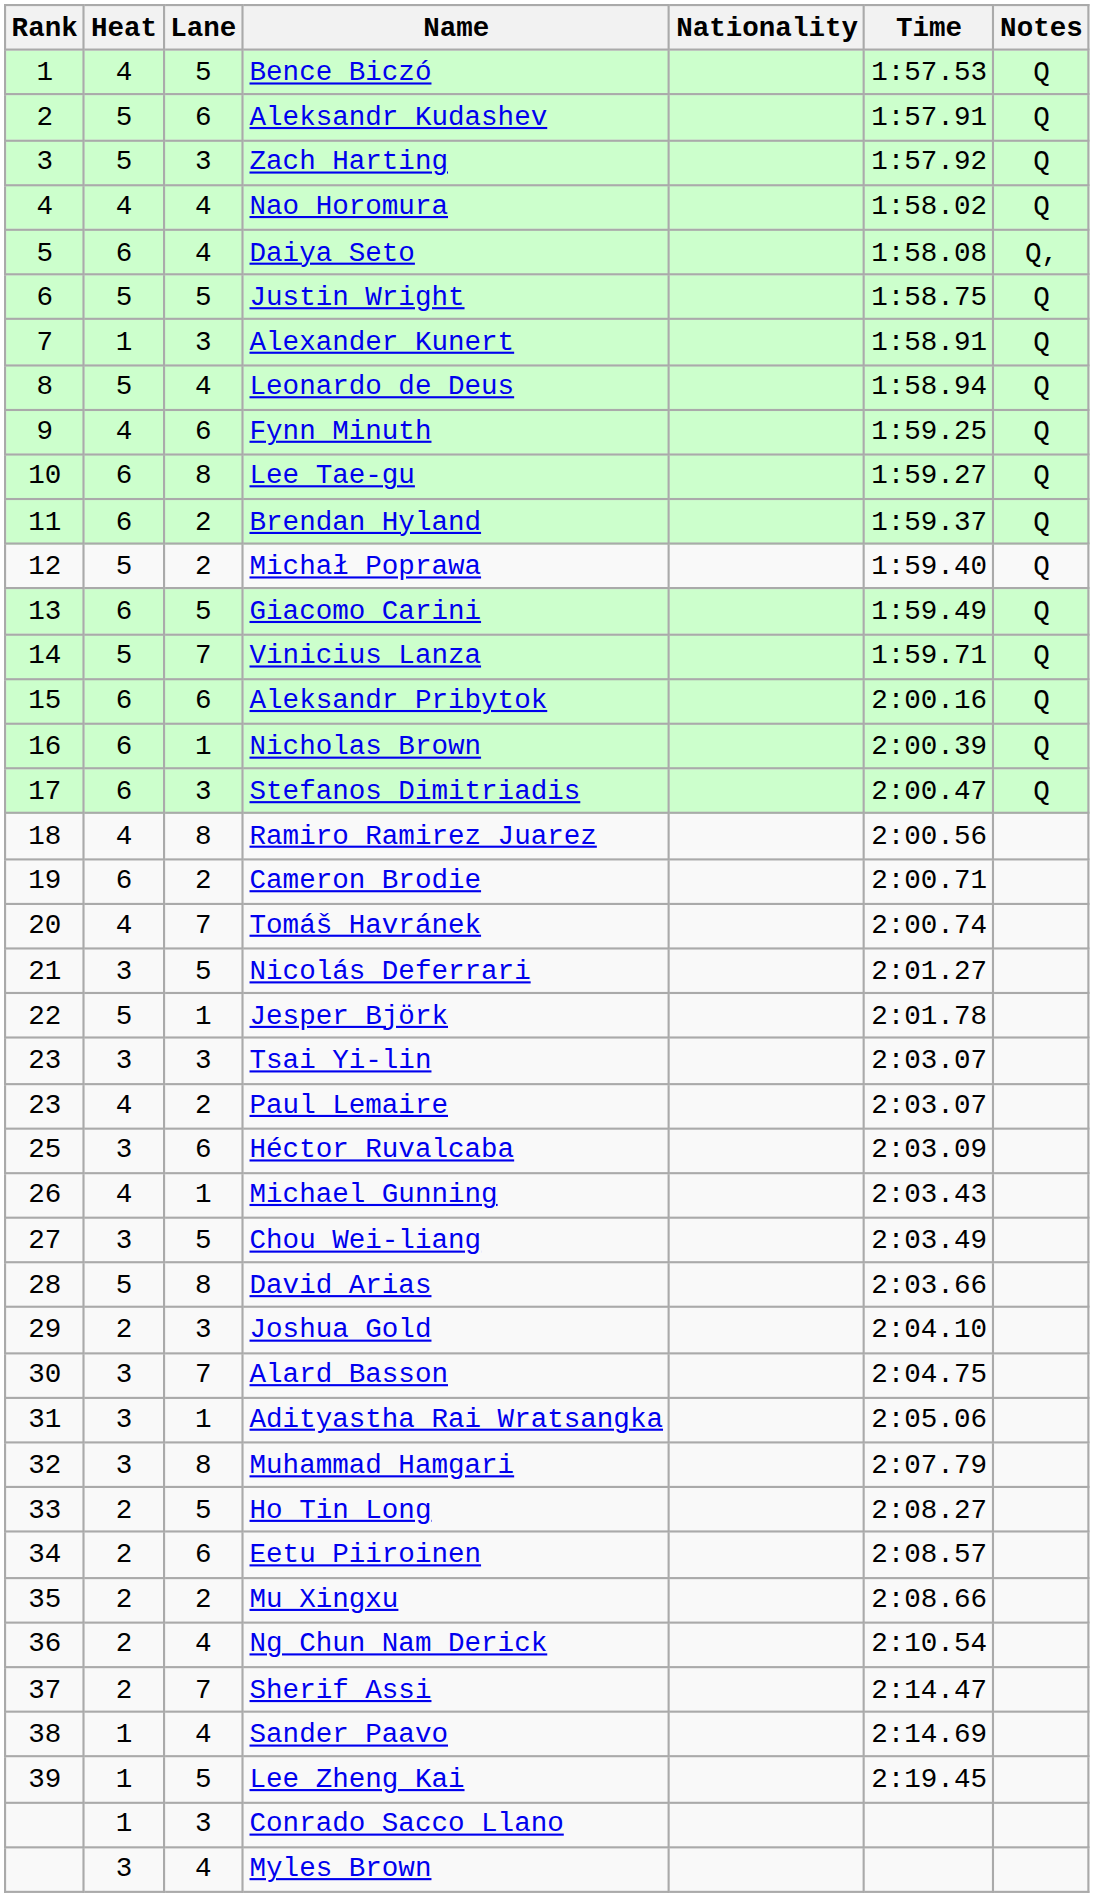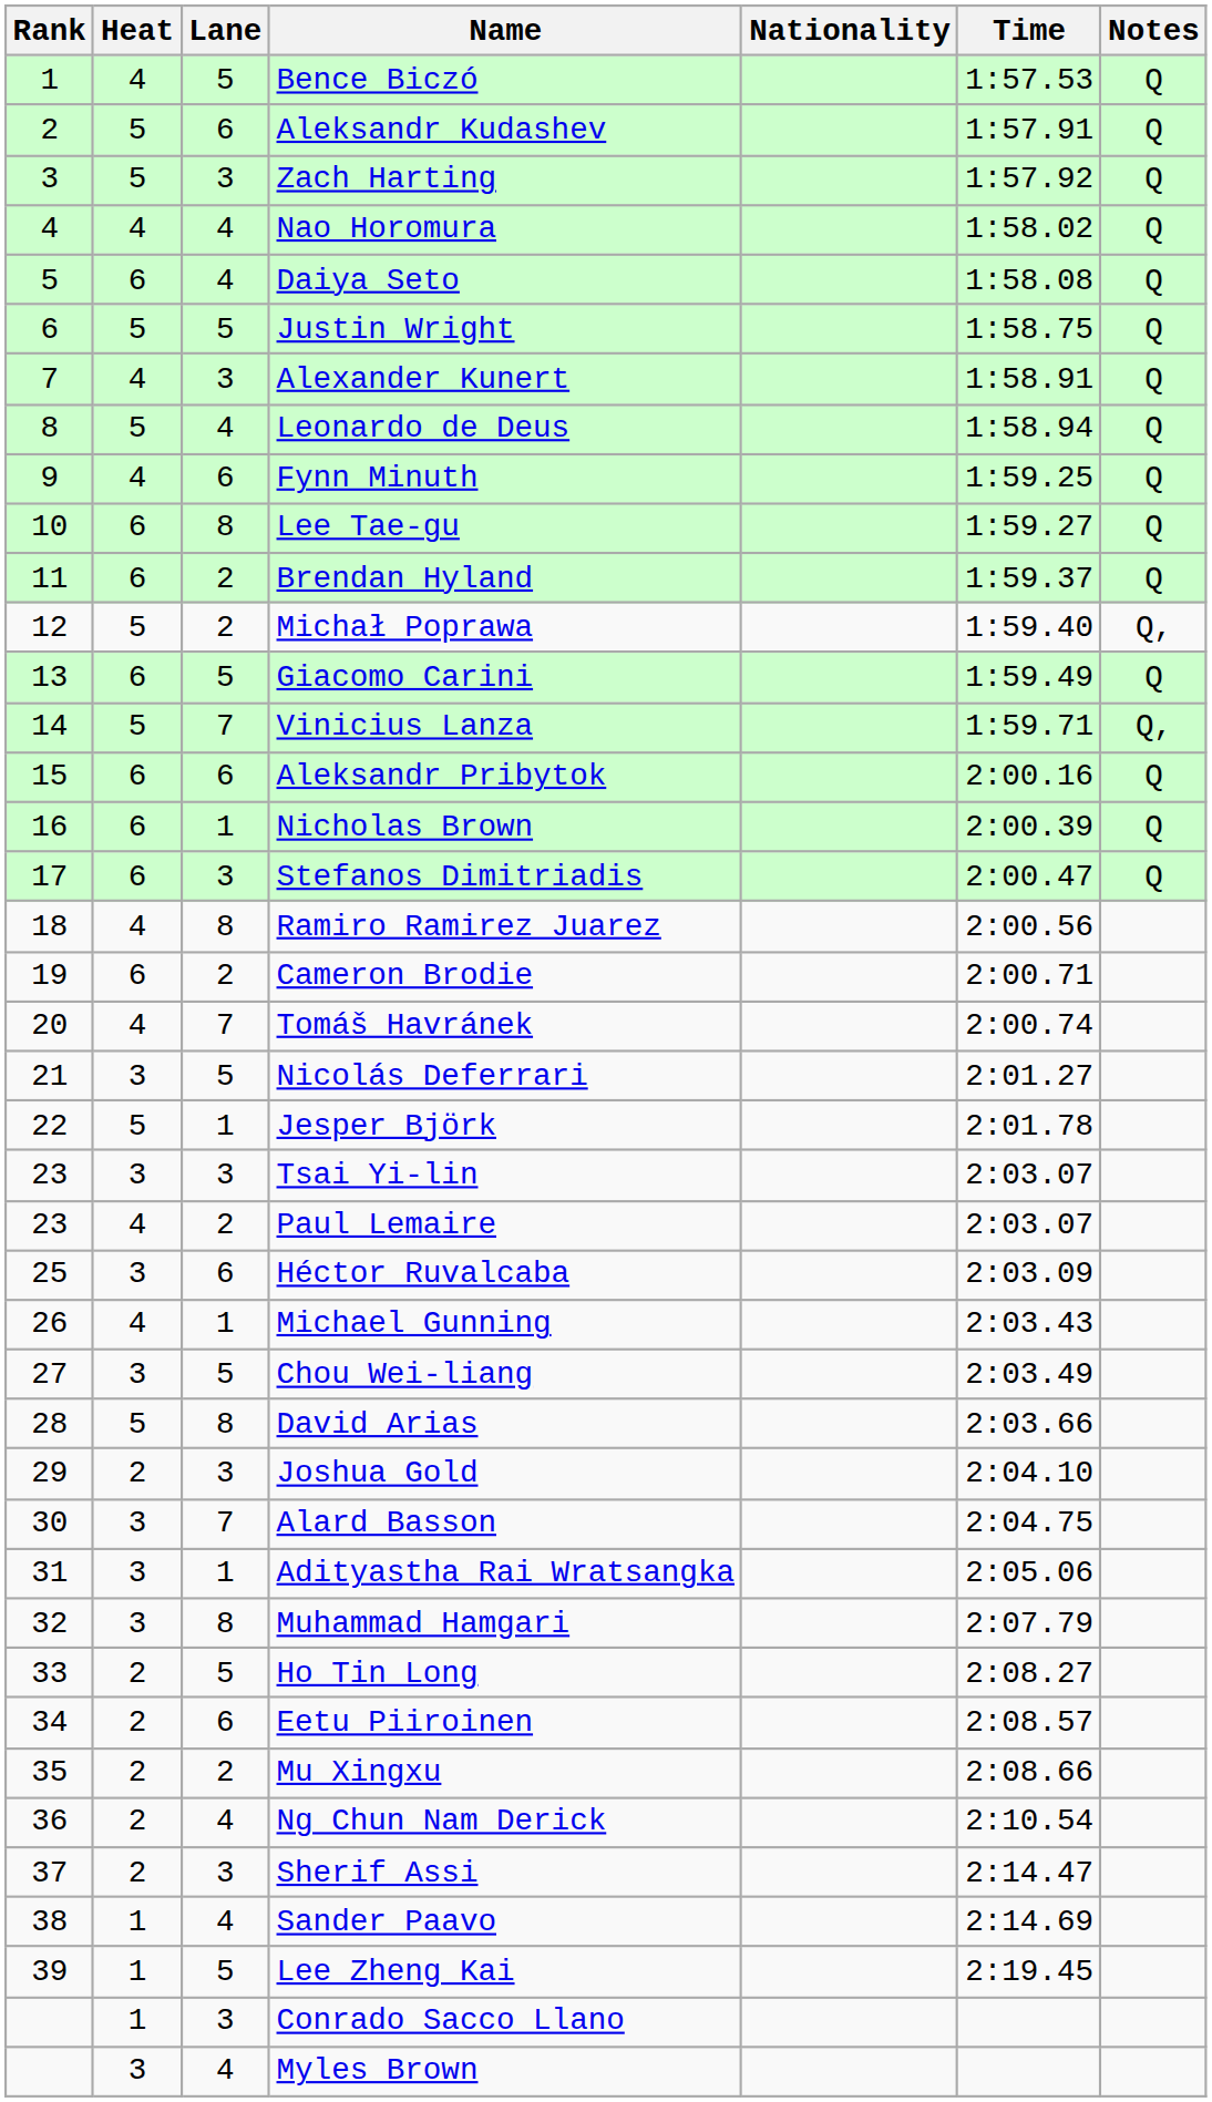 <table class="wikitable sortable" style="text-align:center">
 <tr>
 <th>Rank</th>
 <th>Heat</th>
 <th>Lane</th>
 <th>Name</th>
 <th>Nationality</th>
 <th>Time</th>
 <th>Notes</th>
 </tr>
 <tr bgcolor=ccffcc>
 <td>1</td>
 <td>4</td>
 <td>5</td>
 <td align="left"><a href='#'>Bence Biczó</a></td>
 <td align="left"></td>
 <td>1:57.53</td>
 <td>Q</td>
 </tr>
 <tr bgcolor=ccffcc>
 <td>2</td>
 <td>5</td>
 <td>6</td>
 <td align="left"><a href='#'>Aleksandr Kudashev</a></td>
 <td align="left"></td>
 <td>1:57.91</td>
 <td>Q</td>
 </tr>
 <tr bgcolor=ccffcc>
 <td>3</td>
 <td>5</td>
 <td>3</td>
 <td align="left"><a href='#'>Zach Harting</a></td>
 <td align="left"></td>
 <td>1:57.92</td>
 <td>Q</td>
 </tr>
 <tr bgcolor=ccffcc>
 <td>4</td>
 <td>4</td>
 <td>4</td>
 <td align="left"><a href='#'>Nao Horomura</a></td>
 <td align="left"></td>
 <td>1:58.02</td>
 <td>Q</td>
 </tr>
 <tr bgcolor=ccffcc>
 <td>5</td>
 <td>6</td>
 <td>4</td>
 <td align="left"><a href='#'>Daiya Seto</a></td>
 <td align="left"></td>
 <td>1:58.08</td>
-<td>Q, </td>
+<td>Q</td>
 </tr>
 <tr bgcolor=ccffcc>
 <td>6</td>
 <td>5</td>
 <td>5</td>
 <td align="left"><a href='#'>Justin Wright</a></td>
 <td align="left"></td>
 <td>1:58.75</td>
 <td>Q</td>
 </tr>
 <tr bgcolor=ccffcc>
 <td>7</td>
-<td>1</td>
+<td>4</td>
 <td>3</td>
 <td align="left"><a href='#'>Alexander Kunert</a></td>
 <td align="left"></td>
 <td>1:58.91</td>
 <td>Q</td>
 </tr>
 <tr bgcolor=ccffcc>
 <td>8</td>
 <td>5</td>
 <td>4</td>
 <td align="left"><a href='#'>Leonardo de Deus</a></td>
 <td align="left"></td>
 <td>1:58.94</td>
 <td>Q</td>
 </tr>
 <tr bgcolor=ccffcc>
 <td>9</td>
 <td>4</td>
 <td>6</td>
 <td align="left"><a href='#'>Fynn Minuth</a></td>
 <td align="left"></td>
 <td>1:59.25</td>
 <td>Q</td>
 </tr>
 <tr bgcolor=ccffcc>
 <td>10</td>
 <td>6</td>
 <td>8</td>
 <td align="left"><a href='#'>Lee Tae-gu</a></td>
 <td align="left"></td>
 <td>1:59.27</td>
 <td>Q</td>
 </tr>
 <tr bgcolor=ccffcc>
 <td>11</td>
 <td>6</td>
 <td>2</td>
 <td align="left"><a href='#'>Brendan Hyland</a></td>
 <td align="left"></td>
 <td>1:59.37</td>
 <td>Q</td>
 </tr>
 <tr>
 <td>12</td>
 <td>5</td>
 <td>2</td>
 <td align="left"><a href='#'>Michał Poprawa</a></td>
 <td align="left"></td>
 <td>1:59.40</td>
-<td>Q</td>
+<td>Q, </td>
 </tr>
 <tr bgcolor=ccffcc>
 <td>13</td>
 <td>6</td>
 <td>5</td>
 <td align="left"><a href='#'>Giacomo Carini</a></td>
 <td align="left"></td>
 <td>1:59.49</td>
 <td>Q</td>
 </tr>
 <tr bgcolor=ccffcc>
 <td>14</td>
 <td>5</td>
 <td>7</td>
 <td align="left"><a href='#'>Vinicius Lanza</a></td>
 <td align="left"></td>
 <td>1:59.71</td>
-<td>Q</td>
+<td>Q, </td>
 </tr>
 <tr bgcolor=ccffcc>
 <td>15</td>
 <td>6</td>
 <td>6</td>
 <td align="left"><a href='#'>Aleksandr Pribytok</a></td>
 <td align="left"></td>
 <td>2:00.16</td>
 <td>Q</td>
 </tr>
 <tr bgcolor=ccffcc>
 <td>16</td>
 <td>6</td>
 <td>1</td>
 <td align="left"><a href='#'>Nicholas Brown</a></td>
 <td align="left"></td>
 <td>2:00.39</td>
 <td>Q</td>
 </tr>
 <tr bgcolor=ccffcc>
 <td>17</td>
 <td>6</td>
 <td>3</td>
 <td align="left"><a href='#'>Stefanos Dimitriadis</a></td>
 <td align="left"></td>
 <td>2:00.47</td>
 <td>Q</td>
 </tr>
 <tr>
 <td>18</td>
 <td>4</td>
 <td>8</td>
 <td align="left"><a href='#'>Ramiro Ramirez Juarez</a></td>
 <td align="left"></td>
 <td>2:00.56</td>
 <td></td>
 </tr>
 <tr>
 <td>19</td>
 <td>6</td>
 <td>2</td>
 <td align="left"><a href='#'>Cameron Brodie</a></td>
 <td align="left"></td>
 <td>2:00.71</td>
 <td></td>
 </tr>
 <tr>
 <td>20</td>
 <td>4</td>
 <td>7</td>
 <td align="left"><a href='#'>Tomáš Havránek</a></td>
 <td align="left"></td>
 <td>2:00.74</td>
 <td></td>
 </tr>
 <tr>
 <td>21</td>
 <td>3</td>
 <td>5</td>
 <td align="left"><a href='#'>Nicolás Deferrari</a></td>
 <td align="left"></td>
 <td>2:01.27</td>
 <td></td>
 </tr>
 <tr>
 <td>22</td>
 <td>5</td>
 <td>1</td>
 <td align="left"><a href='#'>Jesper Björk</a></td>
 <td align="left"></td>
 <td>2:01.78</td>
 <td></td>
 </tr>
 <tr>
 <td>23</td>
 <td>3</td>
 <td>3</td>
 <td align="left"><a href='#'>Tsai Yi-lin</a></td>
 <td align="left"></td>
 <td>2:03.07</td>
 <td></td>
 </tr>
 <tr>
 <td>23</td>
 <td>4</td>
 <td>2</td>
 <td align="left"><a href='#'>Paul Lemaire</a></td>
 <td align="left"></td>
 <td>2:03.07</td>
 <td></td>
 </tr>
 <tr>
 <td>25</td>
 <td>3</td>
 <td>6</td>
 <td align="left"><a href='#'>Héctor Ruvalcaba</a></td>
 <td align="left"></td>
 <td>2:03.09</td>
 <td></td>
 </tr>
 <tr>
 <td>26</td>
 <td>4</td>
 <td>1</td>
 <td align="left"><a href='#'>Michael Gunning</a></td>
 <td align="left"></td>
 <td>2:03.43</td>
 <td></td>
 </tr>
 <tr>
 <td>27</td>
 <td>3</td>
 <td>5</td>
 <td align="left"><a href='#'>Chou Wei-liang</a></td>
 <td align="left"></td>
 <td>2:03.49</td>
 <td></td>
 </tr>
 <tr>
 <td>28</td>
 <td>5</td>
 <td>8</td>
 <td align="left"><a href='#'>David Arias</a></td>
 <td align="left"></td>
 <td>2:03.66</td>
 <td></td>
 </tr>
 <tr>
 <td>29</td>
 <td>2</td>
 <td>3</td>
 <td align="left"><a href='#'>Joshua Gold</a></td>
 <td align="left"></td>
 <td>2:04.10</td>
 <td></td>
 </tr>
 <tr>
 <td>30</td>
 <td>3</td>
 <td>7</td>
 <td align="left"><a href='#'>Alard Basson</a></td>
 <td align="left"></td>
 <td>2:04.75</td>
 <td></td>
 </tr>
 <tr>
 <td>31</td>
 <td>3</td>
 <td>1</td>
 <td align="left"><a href='#'>Adityastha Rai Wratsangka</a></td>
 <td align="left"></td>
 <td>2:05.06</td>
 <td></td>
 </tr>
 <tr>
 <td>32</td>
 <td>3</td>
 <td>8</td>
 <td align="left"><a href='#'>Muhammad Hamgari</a></td>
 <td align="left"></td>
 <td>2:07.79</td>
 <td></td>
 </tr>
 <tr>
 <td>33</td>
 <td>2</td>
 <td>5</td>
 <td align="left"><a href='#'>Ho Tin Long</a></td>
 <td align="left"></td>
 <td>2:08.27</td>
 <td></td>
 </tr>
 <tr>
 <td>34</td>
 <td>2</td>
 <td>6</td>
 <td align="left"><a href='#'>Eetu Piiroinen</a></td>
 <td align="left"></td>
 <td>2:08.57</td>
 <td></td>
 </tr>
 <tr>
 <td>35</td>
 <td>2</td>
 <td>2</td>
 <td align="left"><a href='#'>Mu Xingxu</a></td>
 <td align="left"></td>
 <td>2:08.66</td>
 <td></td>
 </tr>
 <tr>
 <td>36</td>
 <td>2</td>
 <td>4</td>
 <td align="left"><a href='#'>Ng Chun Nam Derick</a></td>
 <td align="left"></td>
 <td>2:10.54</td>
 <td></td>
 </tr>
 <tr>
 <td>37</td>
 <td>2</td>
-<td>7</td>
+<td>3</td>
 <td align="left"><a href='#'>Sherif Assi</a></td>
 <td align="left"></td>
 <td>2:14.47</td>
 <td></td>
 </tr>
 <tr>
 <td>38</td>
 <td>1</td>
 <td>4</td>
 <td align="left"><a href='#'>Sander Paavo</a></td>
 <td align="left"></td>
 <td>2:14.69</td>
 <td></td>
 </tr>
 <tr>
 <td>39</td>
 <td>1</td>
 <td>5</td>
 <td align="left"><a href='#'>Lee Zheng Kai</a></td>
 <td align="left"></td>
 <td>2:19.45</td>
 <td></td>
 </tr>
 <tr>
 <td></td>
 <td>1</td>
 <td>3</td>
 <td align="left"><a href='#'>Conrado Sacco Llano</a></td>
 <td align="left"></td>
 <td></td>
 <td></td>
 </tr>
 <tr>
 <td></td>
 <td>3</td>
 <td>4</td>
 <td align="left"><a href='#'>Myles Brown</a></td>
 <td align="left"></td>
 <td></td>
 <td></td>
 </tr>
 </table>
